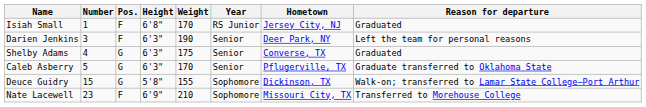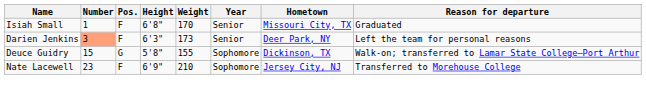 <table class="wikitable sortable" border="1">
 <tr>
 <th>Name</th>
 <th>Number</th>
 <th>Pos.</th>
 <th>Height</th>
 <th>Weight</th>
 <th>Year</th>
 <th>Hometown</th>
 <th class="unsortable">Reason for departure</th>
 </tr>
 <tr>
 <td>Isiah Small</td>
 <td>1</td>
 <td>F</td>
 <td>6'8"</td>
 <td>170</td>
-<td>RS Junior</td>
-<td><a href='#'>Jersey City, NJ</a></td>
+<td>Senior</td>
+<td><a href='#'>Missouri City, TX</a></td>
 <td>Graduated</td>
 </tr>
 <tr>
 <td>Darien Jenkins</td>
-<td>3</td>
+<td style="background: lightsalmon;">3</td>
 <td>F</td>
 <td>6'3"</td>
-<td>190</td>
+<td>173</td>
 <td>Senior</td>
 <td><a href='#'>Deer Park, NY</a></td>
 <td>Left the team for personal reasons</td>
-</tr>
-<tr>
-<td>Shelby Adams</td>
-<td>4</td>
-<td>G</td>
-<td>6'3"</td>
-<td>175</td>
-<td>Senior</td>
-<td><a href='#'>Converse, TX</a></td>
-<td>Graduated</td>
-</tr>
-<tr>
-<td>Caleb Asberry</td>
-<td>5</td>
-<td>G</td>
-<td>6'3"</td>
-<td>170</td>
-<td>Senior</td>
-<td><a href='#'>Pflugerville, TX</a></td>
-<td>Graduate transferred to <a href='#'>Oklahoma State</a></td>
 </tr>
 <tr>
 <td>Deuce Guidry</td>
 <td>15</td>
 <td>G</td>
 <td>5'8"</td>
 <td>155</td>
 <td>Sophomore</td>
 <td><a href='#'>Dickinson, TX</a></td>
 <td>Walk-on; transferred to <a href='#'>Lamar State College–Port Arthur</a></td>
 </tr>
 <tr>
 <td>Nate Lacewell</td>
 <td>23</td>
 <td>F</td>
 <td>6'9"</td>
 <td>210</td>
 <td>Sophomore</td>
-<td><a href='#'>Missouri City, TX</a></td>
+<td><a href='#'>Jersey City, NJ</a></td>
 <td>Transferred to <a href='#'>Morehouse College</a></td>
 </tr>
 </table>
